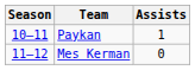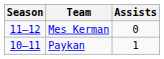 <table class="wikitable" style="text-align: center;">
 <tr>
 <th>Season</th>
 <th>Team</th>
 <th>Assists</th>
 </tr>
 <tr>
+<td><a href='#'>11–12</a></td>
+<td align="left"><a href='#'>Mes Kerman</a></td>
+<td>0</td>
+</tr>
+<tr>
 <td><a href='#'>10–11</a></td>
 <td align="left"><a href='#'>Paykan</a></td>
 <td>1</td>
 </tr>
-<tr>
-<td><a href='#'>11–12</a></td>
-<td align="left"><a href='#'>Mes Kerman</a></td>
-<td>0</td>
-</tr>
 </table>
